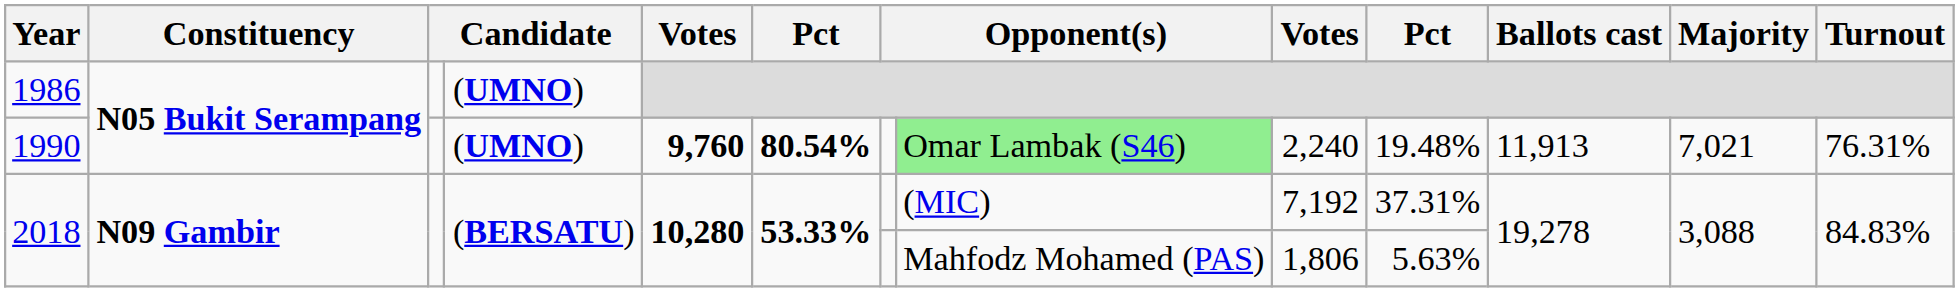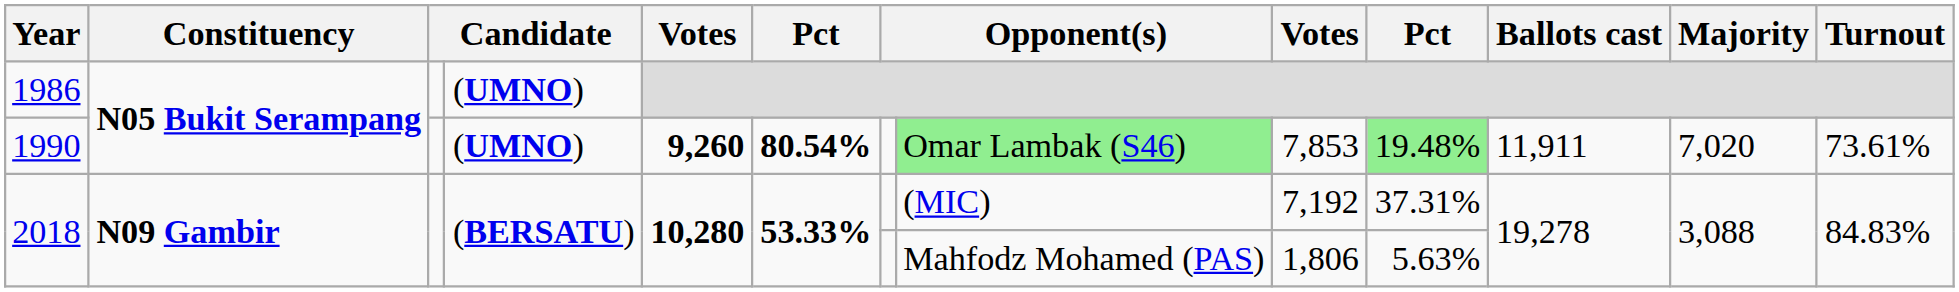 <table class="wikitable" style="margin:0.5em ; font-size:95%">
 <tr>
 <th>Year</th>
 <th>Constituency</th>
 <th colspan=2>Candidate</th>
 <th>Votes</th>
 <th>Pct</th>
 <th colspan=2>Opponent(s)</th>
 <th>Votes</th>
 <th>Pct</th>
 <th>Ballots cast</th>
 <th>Majority</th>
 <th>Turnout</th>
 </tr>
 <tr>
 <td><a href='#'>1986</a></td>
 <td rowspan=2><strong>N05 <a href='#'>Bukit Serampang</a></strong></td>
 <td></td>
 <td> (<a href='#'><strong>UMNO</strong></a>)</td>
 <td colspan=9 style="background:#dcdcdc"></td>
 </tr>
 <tr>
 <td><a href='#'>1990</a></td>
 <td></td>
 <td> (<a href='#'><strong>UMNO</strong></a>)</td>
-<td style="text-align:right"><strong>9,760</strong></td>
+<td style="text-align:right"><strong>9,260</strong></td>
 <td><strong>80.54%</strong></td>
 <td></td>
 <td style="background: lightgreen;">Omar Lambak (<a href='#'>S46</a>)</td>
-<td style="text-align:right">2,240</td>
-<td>19.48%</td>
-<td>11,913</td>
-<td>7,021</td>
-<td>76.31%</td>
+<td style="text-align:right">7,853</td>
+<td style="background: lightgreen;">19.48%</td>
+<td>11,911</td>
+<td>7,020</td>
+<td>73.61%</td>
 </tr>
 <tr>
 <td rowspan=2><a href='#'>2018</a></td>
 <td rowspan=2><strong>N09 <a href='#'>Gambir</a></strong></td>
 <td rowspan=2 ></td>
 <td rowspan=2> (<a href='#'><strong>BERSATU</strong></a>)</td>
 <td rowspan=2 style="text-align:right"><strong>10,280</strong></td>
 <td rowspan=2><strong>53.33%</strong></td>
 <td></td>
 <td> (<a href='#'>MIC</a>)</td>
 <td style="text-align:right">7,192</td>
 <td>37.31%</td>
 <td rowspan=2>19,278</td>
 <td rowspan=2>3,088</td>
 <td rowspan=2>84.83%</td>
 </tr>
 <tr>
 <td></td>
 <td>Mahfodz Mohamed (<a href='#'>PAS</a>)</td>
 <td style="text-align:right">1,806</td>
 <td style="text-align:right">5.63%</td>
 </tr>
 </table>
